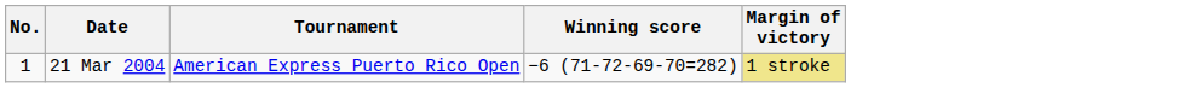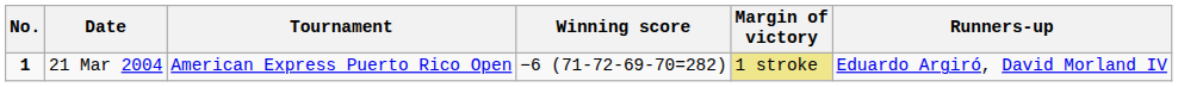 <table class="wikitable" style="font-size:95%;">
 <tr>
 <th>No.</th>
 <th>Date</th>
 <th>Tournament</th>
 <th>Winning score</th>
 <th>Margin of<br>victory</th>
+<th>Runners-up</th>
 </tr>
 <tr>
-<td align=center>1</td>
+<td align=center><strong>1</strong></td>
 <td align=right>21 Mar <a href='#'>2004</a></td>
 <td><a href='#'>American Express Puerto Rico Open</a></td>
 <td>−6 (71-72-69-70=282)</td>
 <td style="background: khaki;">1 stroke</td>
+<td> <a href='#'>Eduardo Argiró</a>,  <a href='#'>David Morland IV</a></td>
 </tr>
 </table>
